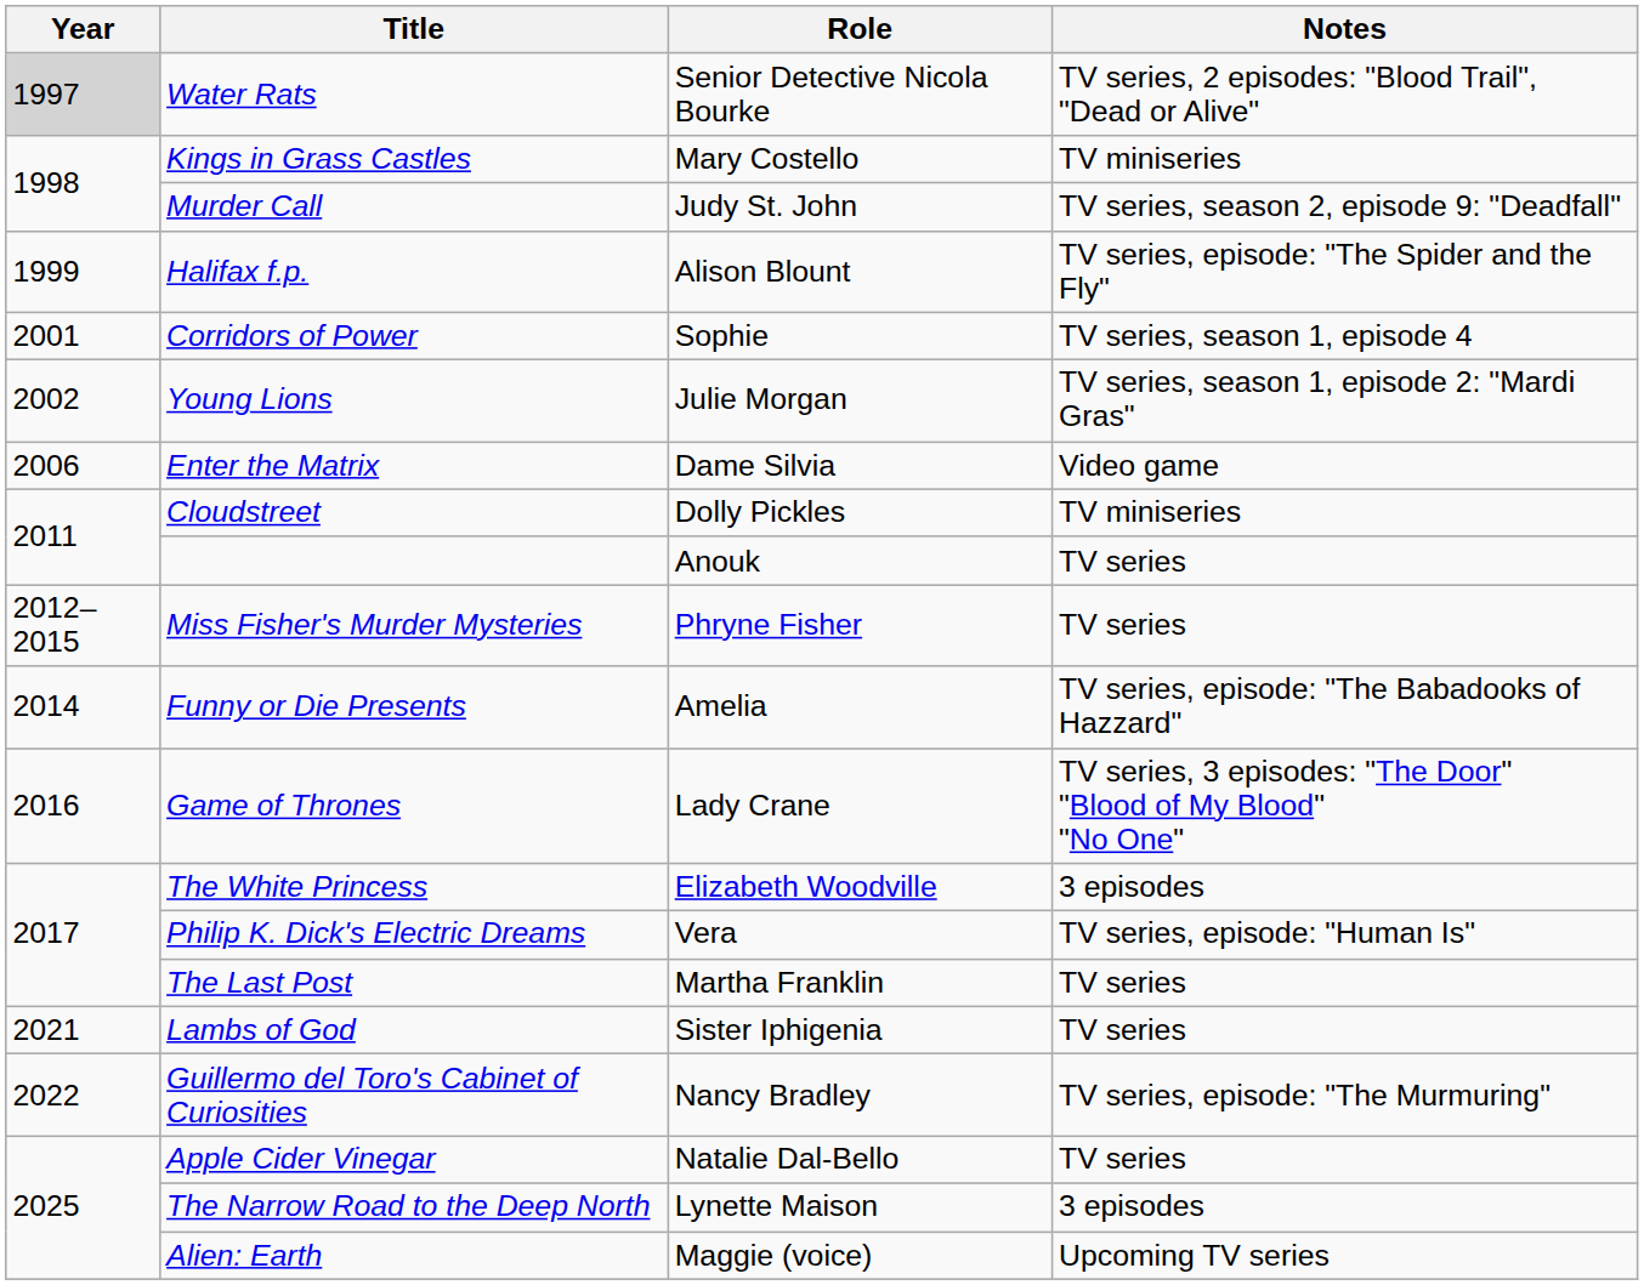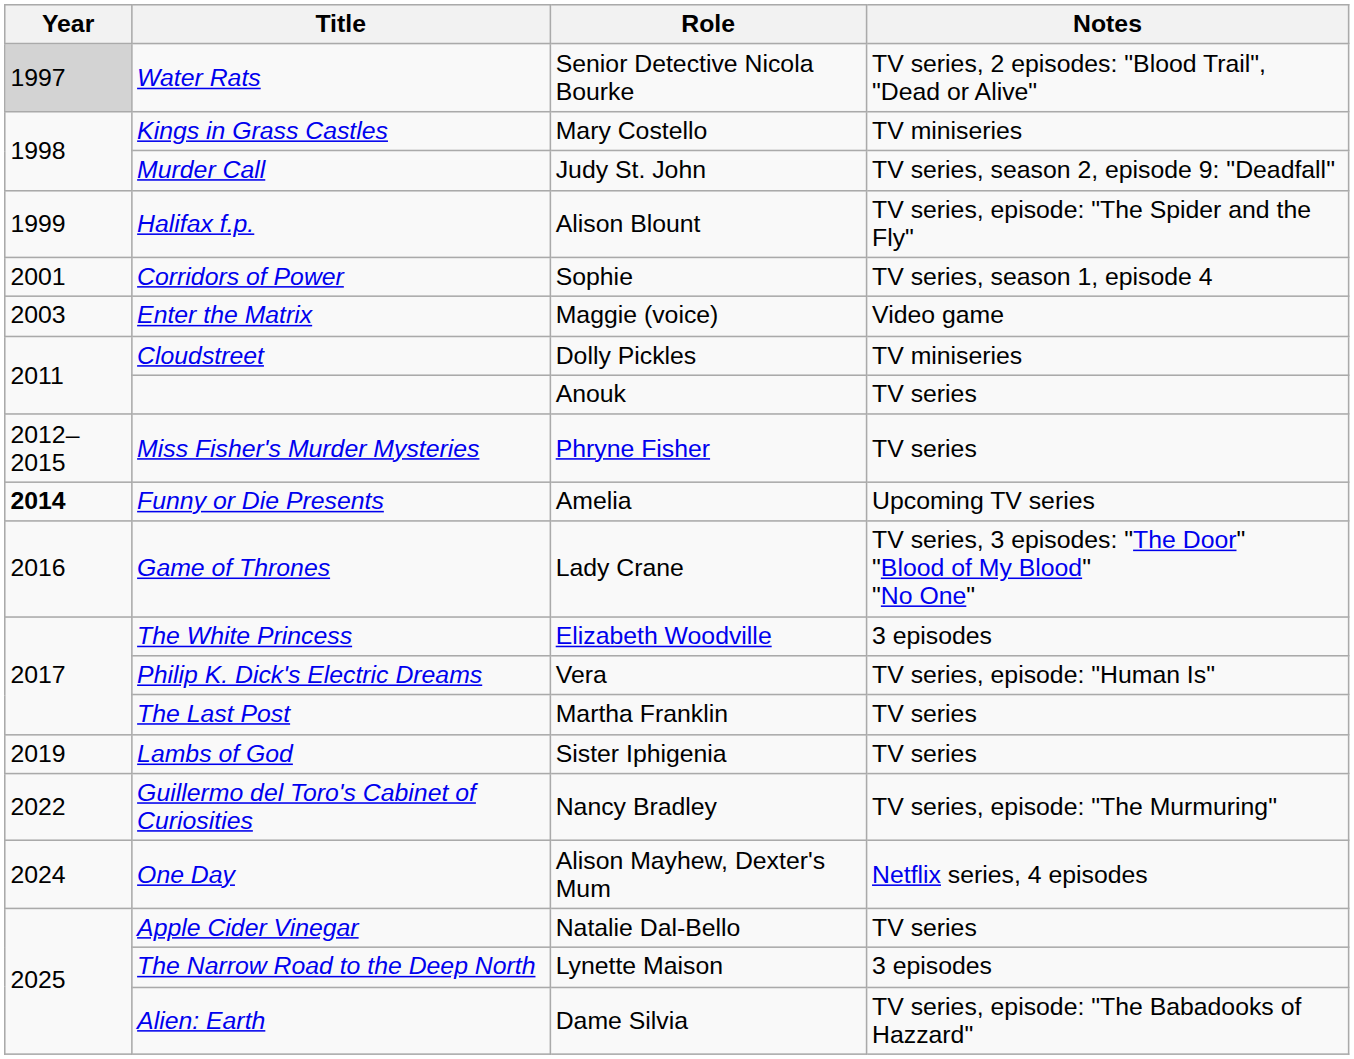 <table class="wikitable sortable">
 <tr>
 <th>Year</th>
 <th>Title</th>
 <th>Role</th>
 <th class="unsortable">Notes</th>
 </tr>
 <tr>
 <td style="background: lightgrey;">1997</td>
 <td><em><a href='#'>Water Rats</a></em></td>
 <td>Senior Detective Nicola Bourke</td>
 <td>TV series, 2 episodes: "Blood Trail",<br>"Dead or Alive"</td>
 </tr>
 <tr>
 <td rowspan="2">1998</td>
 <td><em><a href='#'>Kings in Grass Castles</a></em></td>
 <td>Mary Costello</td>
 <td>TV miniseries</td>
 </tr>
 <tr>
 <td><em><a href='#'>Murder Call</a></em></td>
 <td>Judy St. John</td>
 <td>TV series, season 2, episode 9: "Deadfall"</td>
 </tr>
 <tr>
 <td>1999</td>
 <td><em><a href='#'>Halifax f.p.</a></em></td>
 <td>Alison Blount</td>
 <td>TV series, episode: "The Spider and the Fly"</td>
 </tr>
 <tr>
 <td>2001</td>
 <td><em><a href='#'>Corridors of Power</a></em></td>
 <td>Sophie</td>
 <td>TV series, season 1, episode 4</td>
 </tr>
 <tr>
-<td>2002</td>
-<td><em><a href='#'>Young Lions</a></em></td>
-<td>Julie Morgan</td>
-<td>TV series, season 1, episode 2: "Mardi Gras"</td>
-</tr>
-<tr>
-<td>2006</td>
+<td>2003</td>
 <td><em><a href='#'>Enter the Matrix</a></em></td>
-<td>Dame Silvia</td>
+<td>Maggie (voice)</td>
 <td>Video game</td>
 </tr>
 <tr>
 <td rowspan="2">2011</td>
 <td><em><a href='#'>Cloudstreet</a></em></td>
 <td>Dolly Pickles</td>
 <td>TV miniseries</td>
 </tr>
 <tr>
 <td><em></em></td>
 <td>Anouk</td>
 <td>TV series</td>
 </tr>
 <tr>
 <td>2012–2015</td>
 <td><em><a href='#'>Miss Fisher's Murder Mysteries</a></em></td>
 <td><a href='#'>Phryne Fisher</a></td>
 <td>TV series</td>
 </tr>
 <tr>
-<td>2014</td>
+<td><strong>2014</strong></td>
 <td><em><a href='#'>Funny or Die Presents</a></em></td>
 <td>Amelia</td>
-<td>TV series, episode: "The Babadooks of Hazzard"</td>
+<td>Upcoming TV series</td>
 </tr>
 <tr>
 <td>2016</td>
 <td><em><a href='#'>Game of Thrones</a></em></td>
 <td>Lady Crane</td>
 <td>TV series, 3 episodes: "<a href='#'>The Door</a>"<br>"<a href='#'>Blood of My Blood</a>"<br>"<a href='#'>No One</a>"</td>
 </tr>
 <tr>
 <td rowspan="3">2017</td>
 <td><em><a href='#'>The White Princess</a></em></td>
 <td><a href='#'>Elizabeth Woodville</a></td>
 <td>3 episodes</td>
 </tr>
 <tr>
 <td><em><a href='#'>Philip K. Dick's Electric Dreams</a></em></td>
 <td>Vera</td>
 <td>TV series, episode: "Human Is"</td>
 </tr>
 <tr>
 <td><em><a href='#'>The Last Post</a></em></td>
 <td>Martha Franklin</td>
 <td>TV series</td>
 </tr>
 <tr>
-<td>2021</td>
+<td>2019</td>
 <td><em><a href='#'>Lambs of God</a></em></td>
 <td>Sister Iphigenia</td>
 <td>TV series</td>
 </tr>
 <tr>
 <td>2022</td>
 <td><em><a href='#'>Guillermo del Toro's Cabinet of Curiosities</a></em></td>
 <td>Nancy Bradley</td>
 <td>TV series, episode: "The Murmuring"</td>
+</tr>
+<tr>
+<td>2024</td>
+<td><em><a href='#'>One Day</a></em></td>
+<td>Alison Mayhew, Dexter's Mum</td>
+<td><a href='#'>Netflix</a> series, 4 episodes</td>
 </tr>
 <tr>
 <td rowspan="3">2025</td>
 <td><a href='#'><em>Apple Cider Vinegar</em></a></td>
 <td>Natalie Dal-Bello</td>
 <td>TV series</td>
 </tr>
 <tr>
 <td><em><a href='#'>The Narrow Road to the Deep North</a></em></td>
 <td>Lynette Maison</td>
 <td>3 episodes</td>
 </tr>
 <tr>
 <td><em><a href='#'>Alien: Earth</a></em></td>
-<td>Maggie (voice)</td>
-<td>Upcoming TV series</td>
+<td>Dame Silvia</td>
+<td>TV series, episode: "The Babadooks of Hazzard"</td>
 </tr>
 </table>
